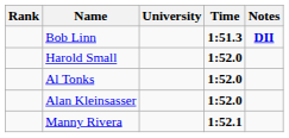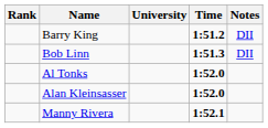 <table class="wikitable sortable" style="text-align:center">
 <tr>
 <th>Rank</th>
 <th>Name</th>
 <th>University</th>
 <th>Time</th>
 <th>Notes</th>
 </tr>
 <tr>
 <td></td>
+<td align=left>Barry King</td>
+<td></td>
+<td><strong>1:51.2</strong></td>
+<td><a href='#'>DII</a></td>
+</tr>
+<tr>
+<td></td>
 <td align=left><a href='#'>Bob Linn</a></td>
 <td></td>
 <td><strong>1:51.3</strong></td>
-<td><strong><a href='#'>DII</a></strong></td>
-</tr>
-<tr>
-<td></td>
-<td align=left><a href='#'>Harold Small</a></td>
-<td></td>
-<td><strong>1:52.0</strong></td>
-<td></td>
+<td><a href='#'>DII</a></td>
 </tr>
 <tr>
 <td></td>
 <td align=left><a href='#'>Al Tonks</a></td>
 <td></td>
 <td><strong>1:52.0</strong></td>
 <td></td>
 </tr>
 <tr>
 <td></td>
 <td align=left><a href='#'>Alan Kleinsasser</a></td>
 <td></td>
 <td><strong>1:52.0</strong></td>
 <td></td>
 </tr>
 <tr>
 <td></td>
 <td align=left><a href='#'>Manny Rivera</a></td>
 <td></td>
 <td><strong>1:52.1</strong></td>
 <td></td>
 </tr>
 </table>
